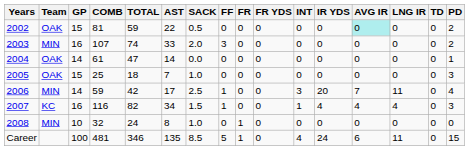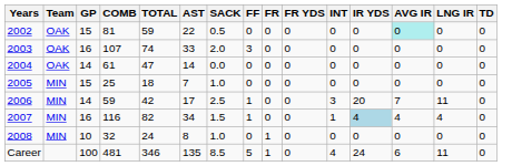 <table class="wikitable">
 <tr>
 <th>Years</th>
 <th>Team</th>
 <th>GP</th>
 <th>COMB</th>
 <th>TOTAL</th>
 <th>AST</th>
 <th>SACK</th>
 <th>FF</th>
 <th>FR</th>
 <th>FR YDS</th>
 <th>INT</th>
 <th>IR YDS</th>
 <th>AVG IR</th>
 <th>LNG IR</th>
 <th>TD</th>
-<th>PD</th>
 </tr>
 <tr>
 <td><a href='#'>2002</a></td>
 <td><a href='#'>OAK</a></td>
 <td>15</td>
 <td>81</td>
 <td>59</td>
 <td>22</td>
 <td>0.5</td>
 <td>0</td>
 <td>0</td>
 <td>0</td>
 <td>0</td>
 <td>0</td>
 <td style="background: paleturquoise;">0</td>
 <td>0</td>
 <td>0</td>
-<td>2</td>
 </tr>
 <tr>
 <td><a href='#'>2003</a></td>
-<td><a href='#'>MIN</a></td>
+<td><a href='#'>OAK</a></td>
 <td>16</td>
 <td>107</td>
 <td>74</td>
 <td>33</td>
 <td>2.0</td>
 <td>3</td>
 <td>0</td>
 <td>0</td>
 <td>0</td>
 <td>0</td>
 <td>0</td>
 <td>0</td>
 <td>0</td>
-<td>2</td>
 </tr>
 <tr>
 <td><a href='#'>2004</a></td>
 <td><a href='#'>OAK</a></td>
 <td>14</td>
 <td>61</td>
 <td>47</td>
 <td>14</td>
 <td>0.0</td>
 <td>0</td>
 <td>0</td>
 <td>0</td>
 <td>0</td>
 <td>0</td>
 <td>0</td>
 <td>0</td>
 <td>0</td>
-<td>1</td>
 </tr>
 <tr>
 <td><a href='#'>2005</a></td>
-<td><a href='#'>OAK</a></td>
+<td><a href='#'>MIN</a></td>
 <td>15</td>
 <td>25</td>
 <td>18</td>
 <td>7</td>
 <td>1.0</td>
 <td>0</td>
 <td>0</td>
 <td>0</td>
 <td>0</td>
 <td>0</td>
 <td>0</td>
 <td>0</td>
 <td>0</td>
-<td>3</td>
 </tr>
 <tr>
 <td><a href='#'>2006</a></td>
 <td><a href='#'>MIN</a></td>
 <td>14</td>
 <td>59</td>
 <td>42</td>
 <td>17</td>
 <td>2.5</td>
 <td>1</td>
 <td>0</td>
 <td>0</td>
 <td>3</td>
 <td>20</td>
 <td>7</td>
 <td>11</td>
 <td>0</td>
-<td>4</td>
 </tr>
 <tr>
 <td><a href='#'>2007</a></td>
-<td><a href='#'>KC</a></td>
+<td><a href='#'>MIN</a></td>
 <td>16</td>
 <td>116</td>
 <td>82</td>
 <td>34</td>
 <td>1.5</td>
 <td>1</td>
 <td>0</td>
 <td>0</td>
 <td>1</td>
-<td>4</td>
+<td style="background: lightblue;">4</td>
 <td>4</td>
 <td>4</td>
 <td>0</td>
-<td>3</td>
 </tr>
 <tr>
 <td><a href='#'>2008</a></td>
 <td><a href='#'>MIN</a></td>
 <td>10</td>
 <td>32</td>
 <td>24</td>
 <td>8</td>
 <td>1.0</td>
 <td>0</td>
 <td>1</td>
-<td>0</td>
 <td>0</td>
 <td>0</td>
 <td>0</td>
 <td>0</td>
 <td>0</td>
 <td>0</td>
 </tr>
 <tr>
 <td>Career</td>
 <td></td>
 <td>100</td>
 <td>481</td>
 <td>346</td>
 <td>135</td>
 <td>8.5</td>
 <td>5</td>
 <td>1</td>
 <td>0</td>
 <td>4</td>
 <td>24</td>
 <td>6</td>
 <td>11</td>
 <td>0</td>
-<td>15</td>
 </tr>
 </table>
